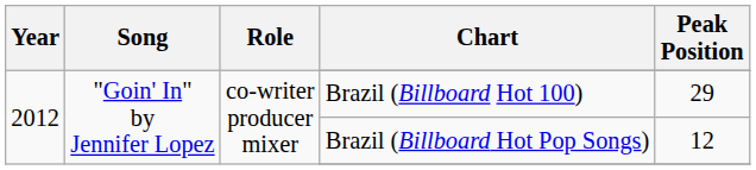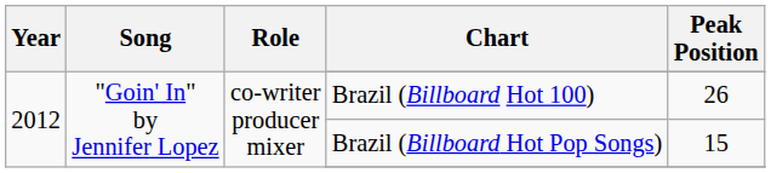 <table class="wikitable sortable">
 <tr>
 <th>Year</th>
 <th>Song</th>
 <th>Role</th>
 <th>Chart</th>
 <th>Peak<br>Position</th>
 </tr>
 <tr>
 <td style="text-align:center;" rowspan="5">2012</td>
 <td style="text-align:center;" rowspan="5">"<a href='#'>Goin' In</a>"<br>by<br><a href='#'>Jennifer Lopez</a></td>
 <td style="text-align:center;" rowspan="5">co-writer<br>producer<br>mixer<br></td>
 </tr>
 <tr>
 <td>Brazil (<em><a href='#'>Billboard</a></em> <a href='#'>Hot 100</a>)</td>
-<td style="text-align:center;">29</td>
+<td style="text-align:center;">26</td>
 </tr>
 <tr>
 <td>Brazil (<a href='#'><em>Billboard</em> Hot Pop Songs</a>)</td>
-<td style="text-align:center;">12</td>
+<td style="text-align:center;">15</td>
 </tr>
 <tr>
 </tr>
 <tr>
 </tr>
 </table>
